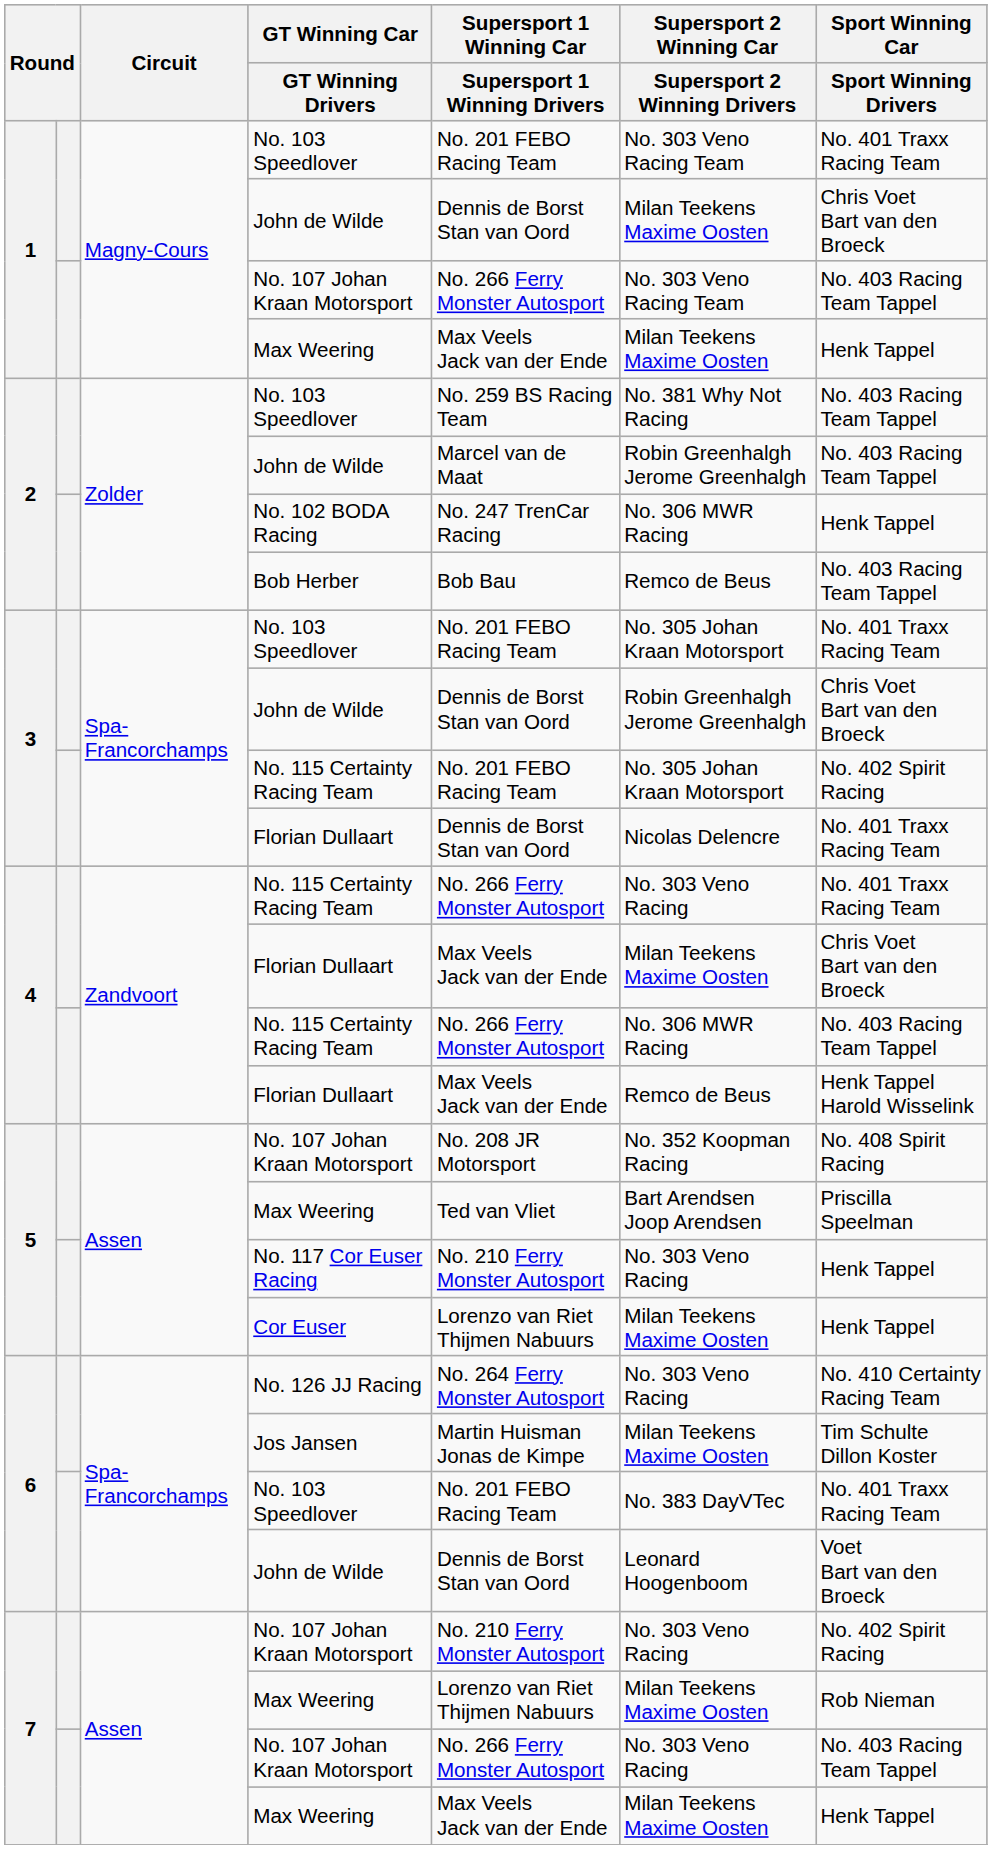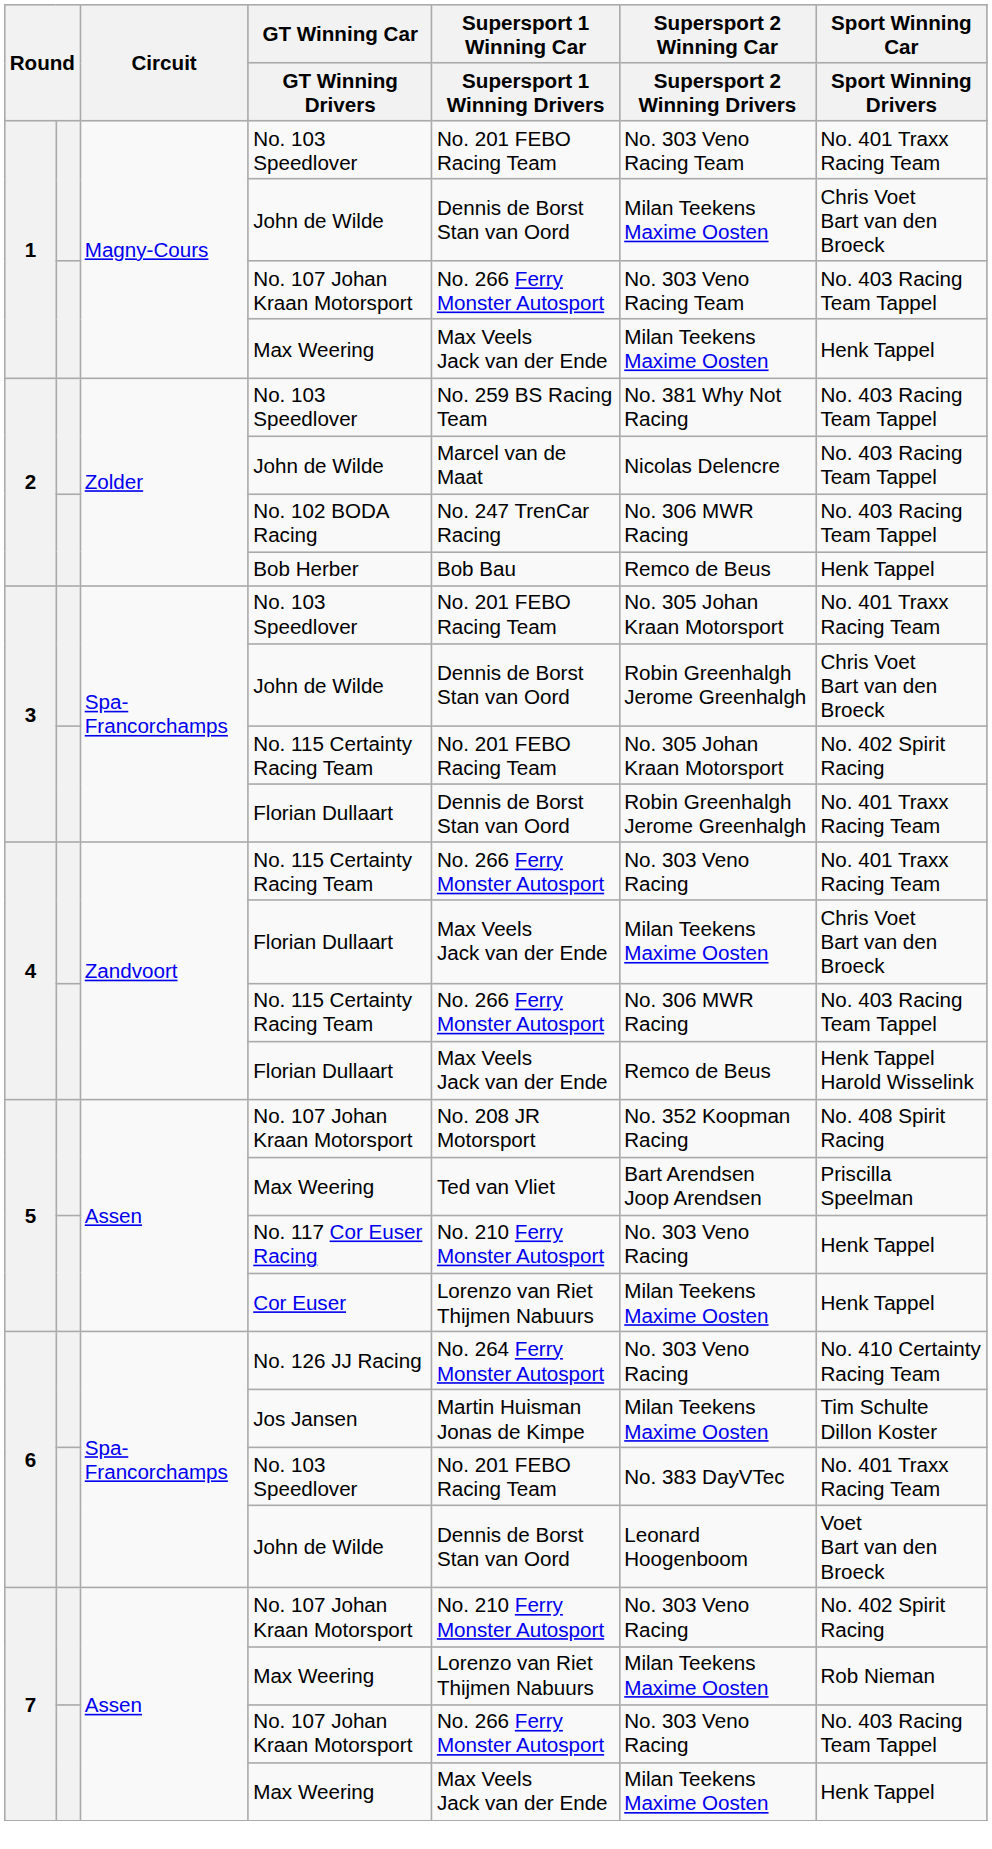 <table class="wikitable" style="font-size: 80%;">
 <tr>
 <th rowspan=2 colspan=2>Round</th>
 <th rowspan=2>Circuit</th>
 <th>GT Winning Car</th>
 <th>Supersport 1 Winning Car</th>
 <th>Supersport 2 Winning Car</th>
 <th>Sport Winning Car</th>
 </tr>
 <tr>
 <th>GT Winning Drivers</th>
 <th>Supersport 1 Winning Drivers</th>
 <th>Supersport 2 Winning Drivers</th>
 <th>Sport Winning Drivers</th>
 </tr>
 <tr>
 <th rowspan=4>1</th>
 <th rowspan=2></th>
 <td rowspan=4> <a href='#'>Magny-Cours</a></td>
 <td> No. 103 Speedlover</td>
 <td> No. 201 FEBO Racing Team</td>
 <td> No. 303 Veno Racing Team</td>
 <td> No. 401 Traxx Racing Team</td>
 </tr>
 <tr>
 <td> John de Wilde</td>
 <td> Dennis de Borst<br> Stan van Oord</td>
 <td> Milan Teekens<br> <a href='#'>Maxime Oosten</a></td>
 <td> Chris Voet<br> Bart van den Broeck</td>
 </tr>
 <tr>
 <th rowspan=2></th>
 <td> No. 107 Johan Kraan Motorsport</td>
 <td> No. 266 <a href='#'>Ferry Monster Autosport</a></td>
 <td> No. 303 Veno Racing Team</td>
 <td> No. 403 Racing Team Tappel</td>
 </tr>
 <tr>
 <td> Max Weering</td>
 <td> Max Veels<br> Jack van der Ende</td>
 <td> Milan Teekens<br> <a href='#'>Maxime Oosten</a></td>
 <td> Henk Tappel</td>
 </tr>
 <tr>
 <th rowspan=4>2</th>
 <th rowspan=2></th>
 <td rowspan=4> <a href='#'>Zolder</a></td>
 <td> No. 103 Speedlover</td>
 <td> No. 259 BS Racing Team</td>
 <td> No. 381 Why Not Racing</td>
 <td> No. 403 Racing Team Tappel</td>
 </tr>
 <tr>
 <td> John de Wilde</td>
 <td> Marcel van de Maat</td>
-<td> Robin Greenhalgh<br> Jerome Greenhalgh</td>
+<td> Nicolas Delencre</td>
 <td> No. 403 Racing Team Tappel</td>
 </tr>
 <tr>
 <th rowspan=2></th>
 <td> No. 102 BODA Racing</td>
 <td> No. 247 TrenCar Racing</td>
 <td> No. 306 MWR Racing</td>
-<td> Henk Tappel</td>
+<td> No. 403 Racing Team Tappel</td>
 </tr>
 <tr>
 <td> Bob Herber</td>
 <td> Bob Bau</td>
 <td> Remco de Beus</td>
-<td> No. 403 Racing Team Tappel</td>
+<td> Henk Tappel</td>
 </tr>
 <tr>
 <th rowspan=4>3</th>
 <th rowspan=2></th>
 <td rowspan=4> <a href='#'>Spa-Francorchamps</a></td>
 <td> No. 103 Speedlover</td>
 <td> No. 201 FEBO Racing Team</td>
 <td> No. 305 Johan Kraan Motorsport</td>
 <td> No. 401 Traxx Racing Team</td>
 </tr>
 <tr>
 <td> John de Wilde</td>
 <td> Dennis de Borst<br> Stan van Oord</td>
 <td> Robin Greenhalgh<br> Jerome Greenhalgh</td>
 <td> Chris Voet<br> Bart van den Broeck</td>
 </tr>
 <tr>
 <th rowspan=2></th>
 <td> No. 115 Certainty Racing Team</td>
 <td> No. 201 FEBO Racing Team</td>
 <td> No. 305 Johan Kraan Motorsport</td>
 <td> No. 402 Spirit Racing</td>
 </tr>
 <tr>
 <td> Florian Dullaart</td>
 <td> Dennis de Borst<br> Stan van Oord</td>
-<td> Nicolas Delencre</td>
+<td> Robin Greenhalgh<br> Jerome Greenhalgh</td>
 <td> No. 401 Traxx Racing Team</td>
 </tr>
 <tr>
 <th rowspan=4>4</th>
 <th rowspan=2></th>
 <td rowspan=4> <a href='#'>Zandvoort</a></td>
 <td> No. 115 Certainty Racing Team</td>
 <td> No. 266 <a href='#'>Ferry Monster Autosport</a></td>
 <td> No. 303 Veno Racing</td>
 <td> No. 401 Traxx Racing Team</td>
 </tr>
 <tr>
 <td> Florian Dullaart</td>
 <td> Max Veels<br> Jack van der Ende</td>
 <td> Milan Teekens<br> <a href='#'>Maxime Oosten</a></td>
 <td> Chris Voet<br> Bart van den Broeck</td>
 </tr>
 <tr>
 <th rowspan=2></th>
 <td> No. 115 Certainty Racing Team</td>
 <td> No. 266 <a href='#'>Ferry Monster Autosport</a></td>
 <td> No. 306 MWR Racing</td>
 <td> No. 403 Racing Team Tappel</td>
 </tr>
 <tr>
 <td> Florian Dullaart</td>
 <td> Max Veels<br> Jack van der Ende</td>
 <td> Remco de Beus</td>
 <td> Henk Tappel<br> Harold Wisselink</td>
 </tr>
 <tr>
 <th rowspan=4>5</th>
 <th rowspan=2></th>
 <td rowspan=4> <a href='#'>Assen</a></td>
 <td> No. 107 Johan Kraan Motorsport</td>
 <td> No. 208 JR Motorsport</td>
 <td> No. 352 Koopman Racing</td>
 <td> No. 408 Spirit Racing</td>
 </tr>
 <tr>
 <td> Max Weering</td>
 <td> Ted van Vliet</td>
 <td> Bart Arendsen<br> Joop Arendsen</td>
 <td> Priscilla Speelman</td>
 </tr>
 <tr>
 <th rowspan=2></th>
 <td> No. 117 <a href='#'>Cor Euser Racing</a></td>
 <td> No. 210 <a href='#'>Ferry Monster Autosport</a></td>
 <td> No. 303 Veno Racing</td>
 <td> Henk Tappel</td>
 </tr>
 <tr>
 <td> <a href='#'>Cor Euser</a></td>
 <td> Lorenzo van Riet<br> Thijmen Nabuurs</td>
 <td> Milan Teekens<br> <a href='#'>Maxime Oosten</a></td>
 <td> Henk Tappel</td>
 </tr>
 <tr>
 <th rowspan=4>6</th>
 <th rowspan=2></th>
 <td rowspan=4> <a href='#'>Spa-Francorchamps</a></td>
 <td> No. 126 JJ Racing</td>
 <td> No. 264 <a href='#'>Ferry Monster Autosport</a></td>
 <td> No. 303 Veno Racing</td>
 <td> No. 410 Certainty Racing Team</td>
 </tr>
 <tr>
 <td> Jos Jansen</td>
 <td> Martin Huisman<br> Jonas de Kimpe</td>
 <td> Milan Teekens<br> <a href='#'>Maxime Oosten</a></td>
 <td> Tim Schulte<br> Dillon Koster</td>
 </tr>
 <tr>
 <th rowspan=2></th>
 <td> No. 103 Speedlover</td>
 <td> No. 201 FEBO Racing Team</td>
 <td> No. 383 DayVTec</td>
 <td> No. 401 Traxx Racing Team</td>
 </tr>
 <tr>
 <td> John de Wilde</td>
 <td> Dennis de Borst<br> Stan van Oord</td>
 <td> Leonard Hoogenboom</td>
 <td> Voet<br> Bart van den Broeck</td>
 </tr>
 <tr>
 <th rowspan=4>7</th>
 <th rowspan=2></th>
 <td rowspan=4> <a href='#'>Assen</a></td>
 <td> No. 107 Johan Kraan Motorsport</td>
 <td> No. 210 <a href='#'>Ferry Monster Autosport</a></td>
 <td> No. 303 Veno Racing</td>
 <td> No. 402 Spirit Racing</td>
 </tr>
 <tr>
 <td> Max Weering</td>
 <td> Lorenzo van Riet<br> Thijmen Nabuurs</td>
 <td> Milan Teekens<br> <a href='#'>Maxime Oosten</a></td>
 <td> Rob Nieman</td>
 </tr>
 <tr>
 <th rowspan=2></th>
 <td> No. 107 Johan Kraan Motorsport</td>
 <td> No. 266 <a href='#'>Ferry Monster Autosport</a></td>
 <td> No. 303 Veno Racing</td>
 <td> No. 403 Racing Team Tappel</td>
 </tr>
 <tr>
 <td> Max Weering</td>
 <td> Max Veels<br> Jack van der Ende</td>
 <td> Milan Teekens<br> <a href='#'>Maxime Oosten</a></td>
 <td> Henk Tappel</td>
 </tr>
 <tr>
 </tr>
 </table>
